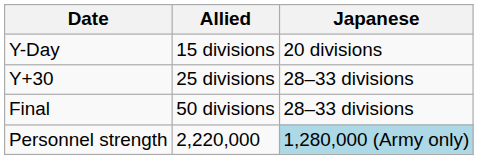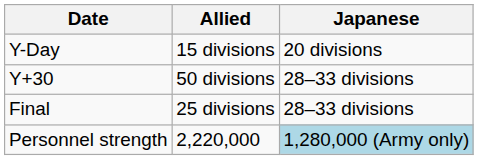 <table class="wikitable">
 <tr>
 <th>Date</th>
 <th>Allied</th>
 <th>Japanese</th>
 </tr>
 <tr>
 <td>Y-Day</td>
 <td>15 divisions</td>
 <td>20 divisions</td>
 </tr>
 <tr>
 <td>Y+30</td>
-<td>25 divisions</td>
+<td>50 divisions</td>
 <td>28–33 divisions</td>
 </tr>
 <tr>
 <td>Final</td>
-<td>50 divisions</td>
+<td>25 divisions</td>
 <td>28–33 divisions</td>
 </tr>
 <tr>
 <td>Personnel strength</td>
 <td>2,220,000</td>
 <td style="background: lightblue;">1,280,000 (Army only)</td>
 </tr>
 </table>
